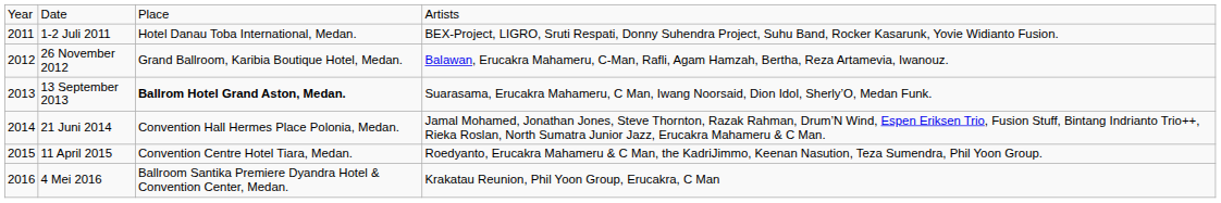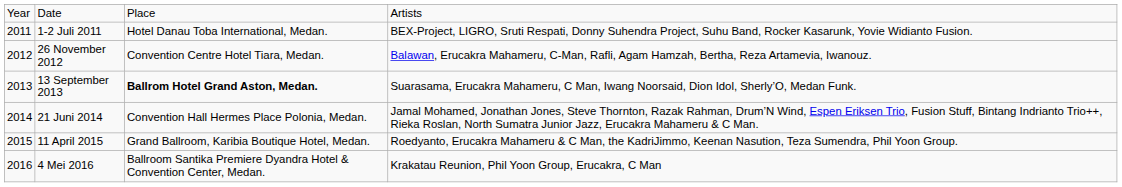 <table class="wikitable">
 <tr>
 <td>Year</td>
 <td>Date</td>
 <td>Place</td>
 <td>Artists</td>
 </tr>
 <tr>
 <td>2011</td>
 <td>1-2 Juli 2011</td>
 <td>Hotel Danau Toba International, Medan.</td>
 <td>BEX-Project, LIGRO, Sruti Respati, Donny Suhendra Project, Suhu Band, Rocker Kasarunk, Yovie Widianto Fusion.</td>
 </tr>
 <tr>
 <td>2012</td>
 <td>26 November 2012</td>
-<td>Grand Ballroom, Karibia Boutique Hotel,  Medan.</td>
+<td>Convention Centre Hotel Tiara, Medan.</td>
 <td><a href='#'>Balawan</a>, Erucakra Mahameru, C-Man, Rafli, Agam Hamzah, Bertha, Reza Artamevia, Iwanouz.</td>
 </tr>
 <tr>
 <td>2013</td>
 <td>13 September 2013</td>
 <td><strong>Ballrom Hotel Grand Aston, Medan.</strong></td>
 <td>Suarasama, Erucakra Mahameru, C Man, Iwang Noorsaid, Dion Idol, Sherly’O, Medan Funk.</td>
 </tr>
 <tr>
 <td>2014</td>
 <td>21 Juni 2014</td>
 <td>Convention Hall Hermes Place Polonia, Medan.</td>
 <td>Jamal Mohamed, Jonathan Jones, Steve Thornton,  Razak Rahman, Drum’N Wind, <a href='#'>Espen Eriksen Trio</a>, Fusion Stuff, Bintang Indrianto Trio++, Rieka Roslan, North Sumatra Junior Jazz, Erucakra Mahameru & C Man.</td>
 </tr>
 <tr>
 <td>2015</td>
 <td>11 April 2015</td>
-<td>Convention Centre Hotel Tiara, Medan.</td>
+<td>Grand Ballroom, Karibia Boutique Hotel,  Medan.</td>
 <td>Roedyanto, Erucakra Mahameru & C Man, the KadriJimmo, Keenan Nasution, Teza Sumendra, Phil Yoon Group.</td>
 </tr>
 <tr>
 <td>2016</td>
 <td>4 Mei 2016</td>
 <td>Ballroom<em> </em>Santika  Premiere Dyandra Hotel & Convention Center, Medan.</td>
 <td>Krakatau Reunion, Phil Yoon Group, Erucakra, C Man</td>
 </tr>
 </table>
